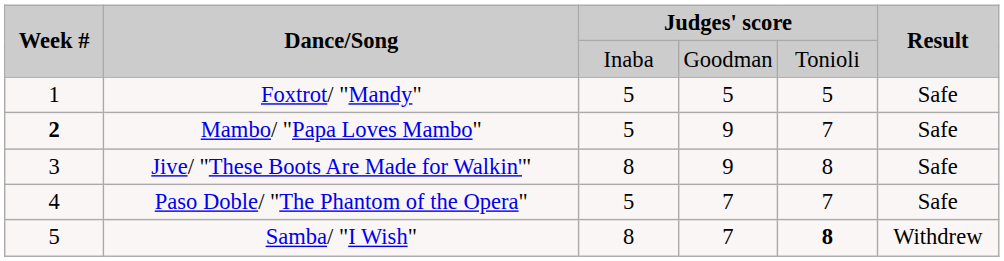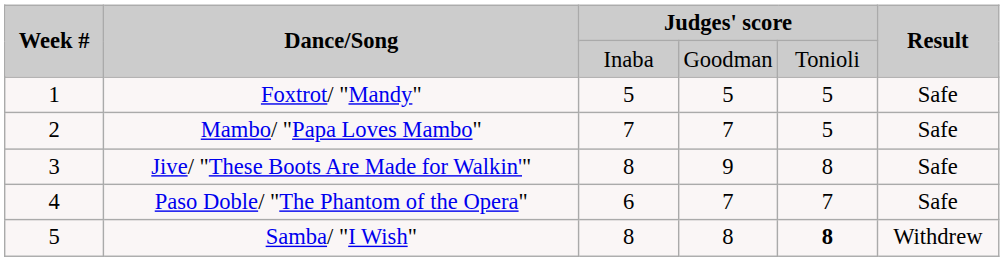 <table class="wikitable" style="float:left;">
 <tr style="text-align:Center; background:#ccc;">
 <td rowspan="2"><strong>Week #</strong></td>
 <td rowspan="2"><strong>Dance/Song</strong></td>
 <td colspan="3"><strong>Judges' score</strong></td>
 <td rowspan="2"><strong>Result</strong></td>
 </tr>
 <tr style="text-align:center; background:#ccc;">
 <td style="width:10%; ">Inaba</td>
 <td style="width:10%; ">Goodman</td>
 <td style="width:10%; ">Tonioli</td>
 </tr>
 <tr>
 <td style="text-align:center; background:#faf6f6;">1</td>
 <td style="text-align:center; background:#faf6f6;"><a href='#'>Foxtrot</a>/ "<a href='#'>Mandy</a>"</td>
 <td style="text-align:center; background:#faf6f6;">5</td>
 <td style="text-align:center; background:#faf6f6;">5</td>
 <td style="text-align:center; background:#faf6f6;">5</td>
 <td style="text-align:center; background:#faf6f6;">Safe</td>
 </tr>
 <tr style="text-align:center; background:#faf6f6;">
-<td style="text-align:center; background:#faf6f6;"><strong>2</strong></td>
+<td style="text-align:center; background:#faf6f6;">2</td>
 <td style="text-align:center; background:#faf6f6;"><a href='#'>Mambo</a>/ "<a href='#'>Papa Loves Mambo</a>"</td>
+<td style="text-align:center; background:#faf6f6;">7</td>
+<td style="text-align:center; background:#faf6f6;">7</td>
 <td style="text-align:center; background:#faf6f6;">5</td>
-<td style="text-align:center; background:#faf6f6;">9</td>
-<td style="text-align:center; background:#faf6f6;">7</td>
 <td style="text-align:center; background:#faf6f6;">Safe</td>
 </tr>
 <tr style="text-align:center; background:#faf6f6;">
 <td>3</td>
 <td><a href='#'>Jive</a>/ "<a href='#'>These Boots Are Made for Walkin'</a>"</td>
 <td>8</td>
 <td>9</td>
 <td>8</td>
 <td>Safe</td>
 </tr>
 <tr>
 <td style="text-align:center; background:#faf6f6;">4</td>
 <td style="text-align:center; background:#faf6f6;"><a href='#'>Paso Doble</a>/ "<a href='#'>The Phantom of the Opera</a>"</td>
-<td style="text-align:center; background:#faf6f6;">5</td>
+<td style="text-align:center; background:#faf6f6;">6</td>
 <td style="text-align:center; background:#faf6f6;">7</td>
 <td style="text-align:center; background:#faf6f6;">7</td>
 <td style="text-align:center; background:#faf6f6;">Safe</td>
 </tr>
 <tr>
 <td style="text-align:center; background:#faf6f6;">5</td>
 <td style="text-align:center; background:#faf6f6;"><a href='#'>Samba</a>/ "<a href='#'>I Wish</a>"</td>
 <td style="text-align:center; background:#faf6f6;">8</td>
-<td style="text-align:center; background:#faf6f6;">7</td>
+<td style="text-align:center; background:#faf6f6;">8</td>
 <td style="text-align:center; background:#faf6f6;"><strong>8</strong></td>
 <td style="text-align:center; background:#faf6f6;">Withdrew</td>
 </tr>
 </table>
